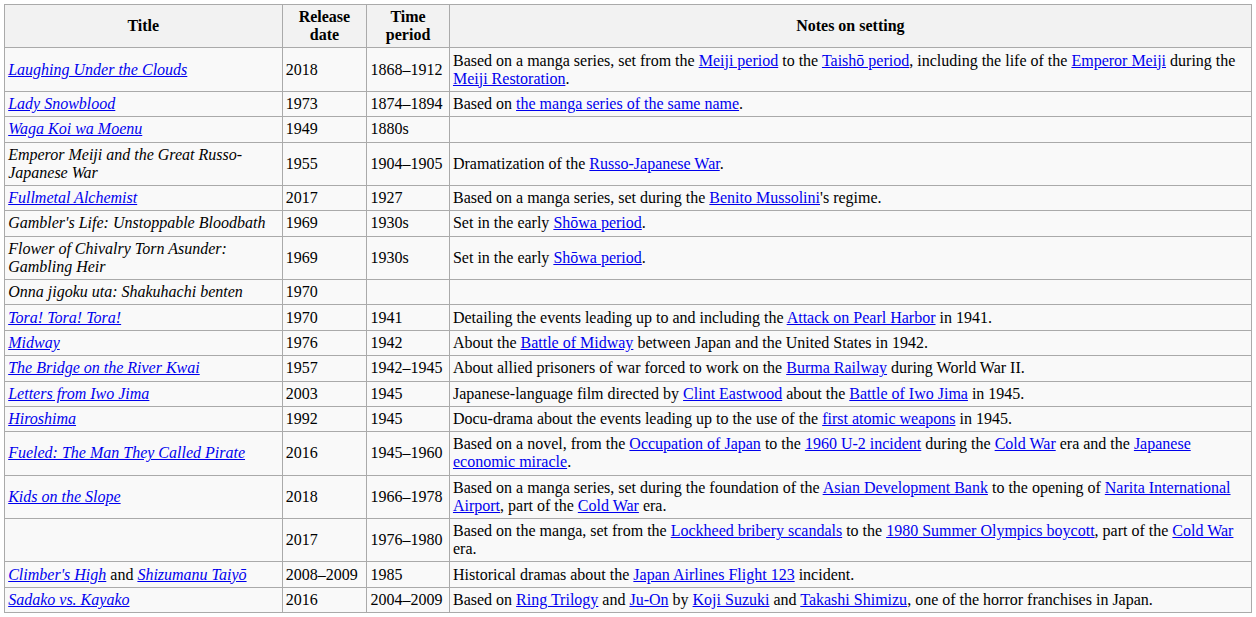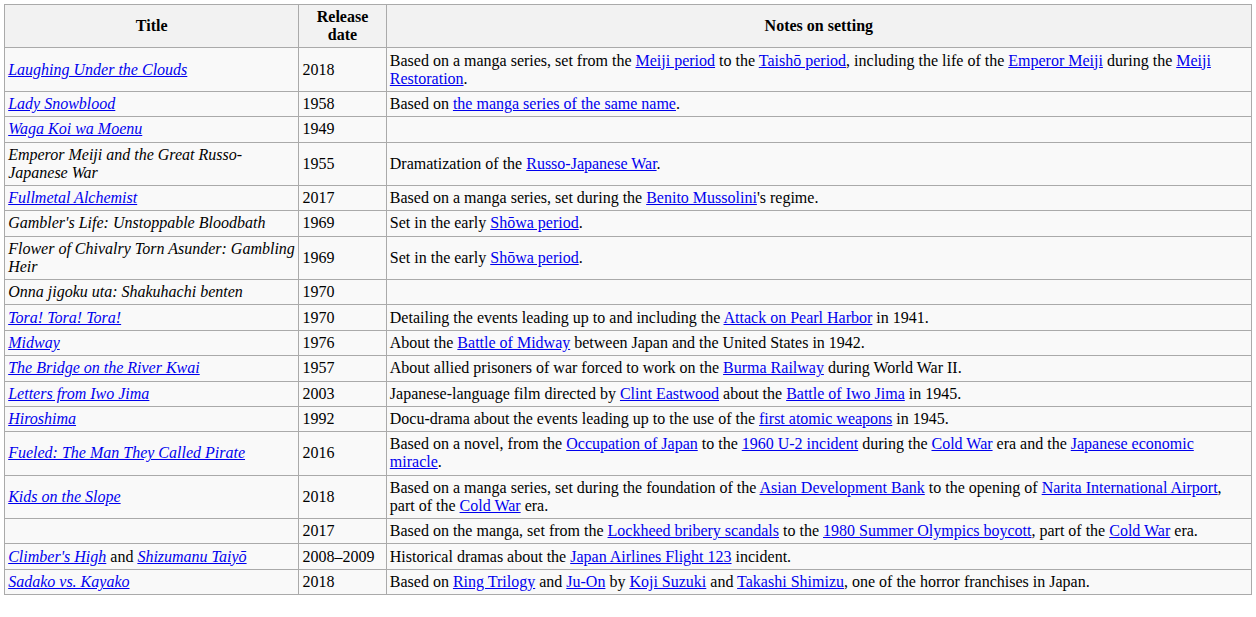 <table class="wikitable sortable" border="1">
 <tr>
 <th scope="col">Title</th>
 <th scope="col">Release date</th>
-<th scope="col">Time period</th>
 <th scope="col" class="unsortable">Notes on setting</th>
 </tr>
 <tr>
 <td><em><a href='#'>Laughing Under the Clouds</a></em></td>
 <td>2018</td>
-<td>1868–1912</td>
 <td>Based on a manga series, set from the <a href='#'>Meiji period</a> to the <a href='#'>Taishō period</a>, including the life of the <a href='#'>Emperor Meiji</a> during the <a href='#'>Meiji Restoration</a>.</td>
 </tr>
 <tr>
 <td><em><a href='#'>Lady Snowblood</a></em></td>
-<td>1973</td>
-<td>1874–1894</td>
+<td>1958</td>
 <td>Based on <a href='#'>the manga series of the same name</a>.</td>
 </tr>
 <tr>
 <td><em><a href='#'>Waga Koi wa Moenu</a></em></td>
 <td>1949</td>
-<td>1880s</td>
 <td></td>
 </tr>
 <tr>
 <td><em>Emperor Meiji and the Great Russo-Japanese War</em></td>
 <td>1955</td>
-<td>1904–1905</td>
 <td>Dramatization of the <a href='#'>Russo-Japanese War</a>.</td>
 </tr>
 <tr>
 <td><em><a href='#'>Fullmetal Alchemist</a></em></td>
 <td>2017</td>
-<td>1927</td>
 <td>Based on a manga series, set during the <a href='#'>Benito Mussolini</a>'s regime.</td>
 </tr>
 <tr>
 <td><em>Gambler's Life: Unstoppable Bloodbath</em></td>
 <td>1969</td>
-<td>1930s</td>
 <td>Set in the early <a href='#'>Shōwa period</a>.</td>
 </tr>
 <tr>
 <td><em>Flower of Chivalry Torn Asunder: Gambling Heir</em></td>
 <td>1969</td>
-<td>1930s</td>
 <td>Set in the early <a href='#'>Shōwa period</a>.</td>
 </tr>
 <tr>
 <td><em>Onna jigoku uta: Shakuhachi benten</em></td>
 <td>1970</td>
 <td></td>
-<td></td>
 </tr>
 <tr>
 <td><em><a href='#'>Tora! Tora! Tora!</a></em></td>
 <td>1970</td>
-<td>1941</td>
 <td>Detailing the events leading up to and including the <a href='#'>Attack on Pearl Harbor</a> in 1941.</td>
 </tr>
 <tr>
 <td><em><a href='#'>Midway</a></em></td>
 <td>1976</td>
-<td>1942</td>
 <td>About the <a href='#'>Battle of Midway</a> between Japan and the United States in 1942.</td>
 </tr>
 <tr>
 <td><em><a href='#'>The Bridge on the River Kwai</a></em></td>
 <td>1957</td>
-<td>1942–1945</td>
 <td>About allied prisoners of war forced to work on the <a href='#'>Burma Railway</a> during World War II.</td>
 </tr>
 <tr>
 <td><em><a href='#'>Letters from Iwo Jima</a></em></td>
 <td>2003</td>
-<td>1945</td>
 <td>Japanese-language film directed by <a href='#'>Clint Eastwood</a> about the <a href='#'>Battle of Iwo Jima</a> in 1945.</td>
 </tr>
 <tr>
 <td><em><a href='#'>Hiroshima</a></em></td>
 <td>1992</td>
-<td>1945</td>
 <td>Docu-drama about the events leading up to the use of the <a href='#'>first atomic weapons</a> in 1945.</td>
 </tr>
 <tr>
 <td><em><a href='#'>Fueled: The Man They Called Pirate</a></em></td>
 <td>2016</td>
-<td>1945–1960</td>
 <td>Based on a novel, from the <a href='#'>Occupation of Japan</a> to the <a href='#'>1960 U-2 incident</a> during the <a href='#'>Cold War</a> era and the <a href='#'>Japanese economic miracle</a>.</td>
 </tr>
 <tr>
 <td><em><a href='#'>Kids on the Slope</a></em></td>
 <td>2018</td>
-<td>1966–1978</td>
 <td>Based on a manga series, set during the foundation of the <a href='#'>Asian Development Bank</a> to the opening of <a href='#'>Narita International Airport</a>, part of the <a href='#'>Cold War</a> era.</td>
 </tr>
 <tr>
 <td><em></em></td>
 <td>2017</td>
-<td>1976–1980</td>
 <td>Based on the manga, set from the <a href='#'>Lockheed bribery scandals</a> to the <a href='#'>1980 Summer Olympics boycott</a>, part of the <a href='#'>Cold War</a> era.</td>
 </tr>
 <tr>
 <td><em><a href='#'>Climber's High</a></em> and <em><a href='#'>Shizumanu Taiyō</a></em></td>
 <td>2008–2009</td>
-<td>1985</td>
 <td>Historical dramas about the <a href='#'>Japan Airlines Flight 123</a> incident.</td>
 </tr>
 <tr>
 <td><em><a href='#'>Sadako vs. Kayako</a></em></td>
-<td>2016</td>
-<td>2004–2009</td>
+<td>2018</td>
 <td>Based on <a href='#'>Ring Trilogy</a> and <a href='#'>Ju-On</a> by <a href='#'>Koji Suzuki</a> and <a href='#'>Takashi Shimizu</a>, one of the horror franchises in Japan.</td>
 </tr>
 </table>
